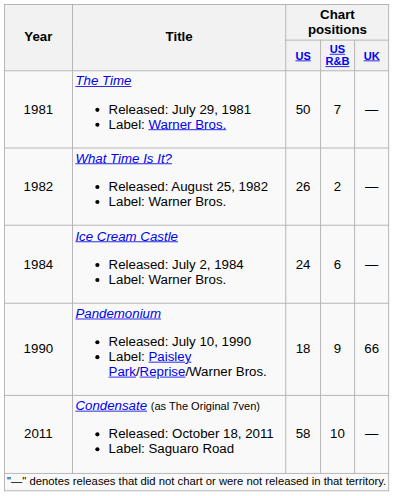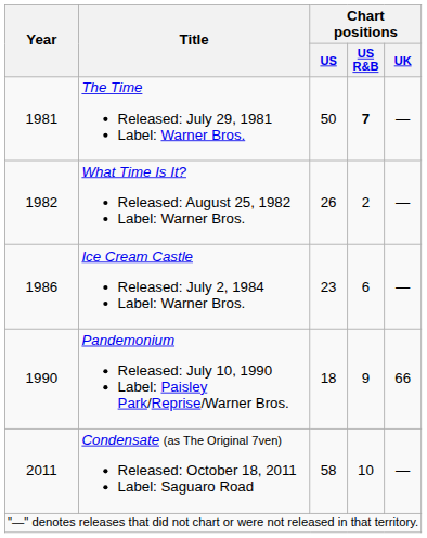 <table class="wikitable" style=text-align:center;>
 <tr>
 <th rowspan="2">Year</th>
 <th rowspan="2" style="width:250px;">Title</th>
 <th colspan="3">Chart positions</th>
 </tr>
 <tr style="font-size:smaller;">
 <th style="width:35px;"><a href='#'>US</a><br></th>
 <th style="width:35px;"><a href='#'>US R&B</a><br></th>
 <th style="width:35px;"><a href='#'>UK</a><br></th>
 </tr>
 <tr>
 <td>1981</td>
 <td align="left"><em><a href='#'>The Time</a></em><br><ul><li>Released: July 29, 1981</li><li>Label: <a href='#'>Warner Bros.</a></li></ul></td>
 <td>50</td>
-<td>7</td>
+<td><strong>7</strong></td>
 <td>—</td>
 </tr>
 <tr>
 <td>1982</td>
 <td align="left"><em><a href='#'>What Time Is It?</a></em><br><ul><li>Released: August 25, 1982</li><li>Label: Warner Bros.</li></ul></td>
 <td>26</td>
 <td>2</td>
 <td>—</td>
 </tr>
 <tr>
-<td>1984</td>
+<td>1986</td>
 <td align="left"><em><a href='#'>Ice Cream Castle</a></em><br><ul><li>Released: July 2, 1984</li><li>Label: Warner Bros.</li></ul></td>
-<td>24</td>
+<td>23</td>
 <td>6</td>
 <td>—</td>
 </tr>
 <tr>
 <td>1990</td>
 <td align="left"><em><a href='#'>Pandemonium</a></em><br><ul><li>Released: July 10, 1990</li><li>Label: <a href='#'>Paisley Park</a>/<a href='#'>Reprise</a>/Warner Bros.</li></ul></td>
 <td>18</td>
 <td>9</td>
 <td>66</td>
 </tr>
 <tr>
 <td>2011</td>
 <td align="left"><em><a href='#'>Condensate</a></em> <small>(as The Original 7ven)</small><br><ul><li>Released: October 18, 2011</li><li>Label: Saguaro Road</li></ul></td>
 <td>58</td>
 <td>10</td>
 <td>—</td>
 </tr>
 <tr>
 <td colspan="6" style="text-align:center; font-size:85%">"—" denotes releases that did not chart or were not released in that territory.</td>
 </tr>
 </table>
